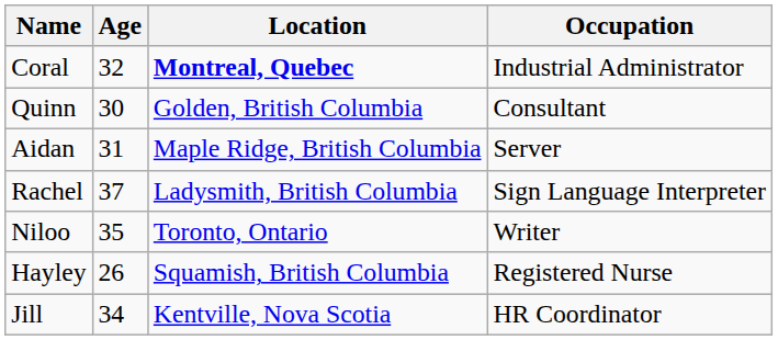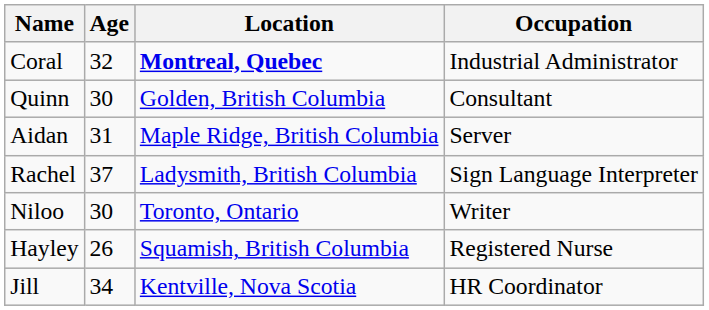 <table class="wikitable">
 <tr>
 <th>Name</th>
 <th>Age</th>
 <th>Location</th>
 <th>Occupation</th>
 </tr>
 <tr>
 <td>Coral</td>
 <td>32</td>
 <td><strong><a href='#'>Montreal, Quebec</a></strong></td>
 <td>Industrial Administrator</td>
 </tr>
 <tr>
 <td>Quinn</td>
 <td>30</td>
 <td><a href='#'>Golden, British Columbia</a></td>
 <td>Consultant</td>
 </tr>
 <tr>
 <td>Aidan</td>
 <td>31</td>
 <td><a href='#'>Maple Ridge, British Columbia</a></td>
 <td>Server</td>
 </tr>
 <tr>
 <td>Rachel</td>
 <td>37</td>
 <td><a href='#'>Ladysmith, British Columbia</a></td>
 <td>Sign Language Interpreter</td>
 </tr>
 <tr>
 <td>Niloo</td>
-<td>35</td>
+<td>30</td>
 <td><a href='#'>Toronto, Ontario</a></td>
 <td>Writer</td>
 </tr>
 <tr>
 <td>Hayley</td>
 <td>26</td>
 <td><a href='#'>Squamish, British Columbia</a></td>
 <td>Registered Nurse</td>
 </tr>
 <tr>
 <td>Jill</td>
 <td>34</td>
 <td><a href='#'>Kentville, Nova Scotia</a></td>
 <td>HR Coordinator</td>
 </tr>
 </table>
